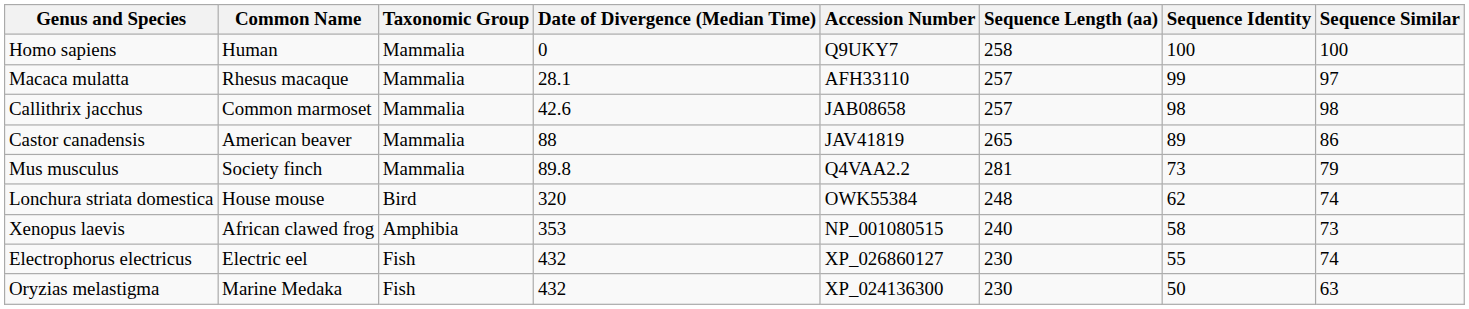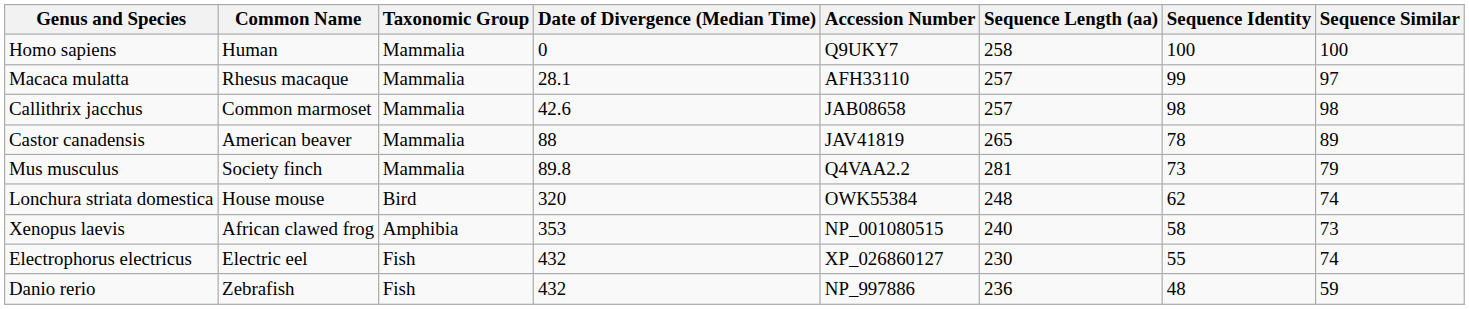 <table class="wikitable">
 <tr>
 <th>Genus and Species</th>
 <th>Common Name</th>
 <th>Taxonomic Group</th>
 <th>Date of Divergence (Median Time)</th>
 <th>Accession Number</th>
 <th>Sequence Length (aa)</th>
 <th>Sequence Identity</th>
 <th>Sequence Similar</th>
 </tr>
 <tr>
 <td>Homo sapiens</td>
 <td>Human</td>
 <td>Mammalia</td>
 <td>0</td>
 <td>Q9UKY7</td>
 <td>258</td>
 <td>100</td>
 <td>100</td>
 </tr>
 <tr>
 <td>Macaca mulatta</td>
 <td>Rhesus macaque</td>
 <td>Mammalia</td>
 <td>28.1</td>
 <td>AFH33110</td>
 <td>257</td>
 <td>99</td>
 <td>97</td>
 </tr>
 <tr>
 <td>Callithrix jacchus</td>
 <td>Common marmoset</td>
 <td>Mammalia</td>
 <td>42.6</td>
 <td>JAB08658</td>
 <td>257</td>
 <td>98</td>
 <td>98</td>
 </tr>
 <tr>
 <td>Castor canadensis</td>
 <td>American beaver</td>
 <td>Mammalia</td>
 <td>88</td>
 <td>JAV41819</td>
 <td>265</td>
+<td>78</td>
 <td>89</td>
-<td>86</td>
 </tr>
 <tr>
 <td>Mus musculus</td>
 <td>Society finch</td>
 <td>Mammalia</td>
 <td>89.8</td>
 <td>Q4VAA2.2</td>
 <td>281</td>
 <td>73</td>
 <td>79</td>
 </tr>
 <tr>
 <td>Lonchura striata domestica</td>
 <td>House mouse</td>
 <td>Bird</td>
 <td>320</td>
 <td>OWK55384</td>
 <td>248</td>
 <td>62</td>
 <td>74</td>
 </tr>
 <tr>
 <td>Xenopus laevis</td>
 <td>African clawed frog</td>
 <td>Amphibia</td>
 <td>353</td>
 <td>NP_001080515</td>
 <td>240</td>
 <td>58</td>
 <td>73</td>
 </tr>
 <tr>
 <td>Electrophorus electricus</td>
 <td>Electric eel</td>
 <td>Fish</td>
 <td>432</td>
 <td>XP_026860127</td>
 <td>230</td>
 <td>55</td>
 <td>74</td>
 </tr>
 <tr>
-<td>Oryzias melastigma</td>
-<td>Marine Medaka</td>
+<td>Danio rerio</td>
+<td>Zebrafish</td>
 <td>Fish</td>
 <td>432</td>
-<td>XP_024136300</td>
-<td>230</td>
-<td>50</td>
-<td>63</td>
+<td>NP_997886</td>
+<td>236</td>
+<td>48</td>
+<td>59</td>
 </tr>
 </table>
